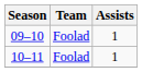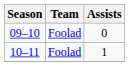 <table class="wikitable" style="text-align: center;">
 <tr>
 <th>Season</th>
 <th>Team</th>
 <th>Assists</th>
 </tr>
 <tr>
 <td><a href='#'>09–10</a></td>
 <td align="left"><a href='#'>Foolad</a></td>
-<td>1</td>
+<td>0</td>
 </tr>
 <tr>
 <td><a href='#'>10–11</a></td>
 <td align="left"><a href='#'>Foolad</a></td>
 <td>1</td>
 </tr>
 <tr>
 </tr>
 </table>
